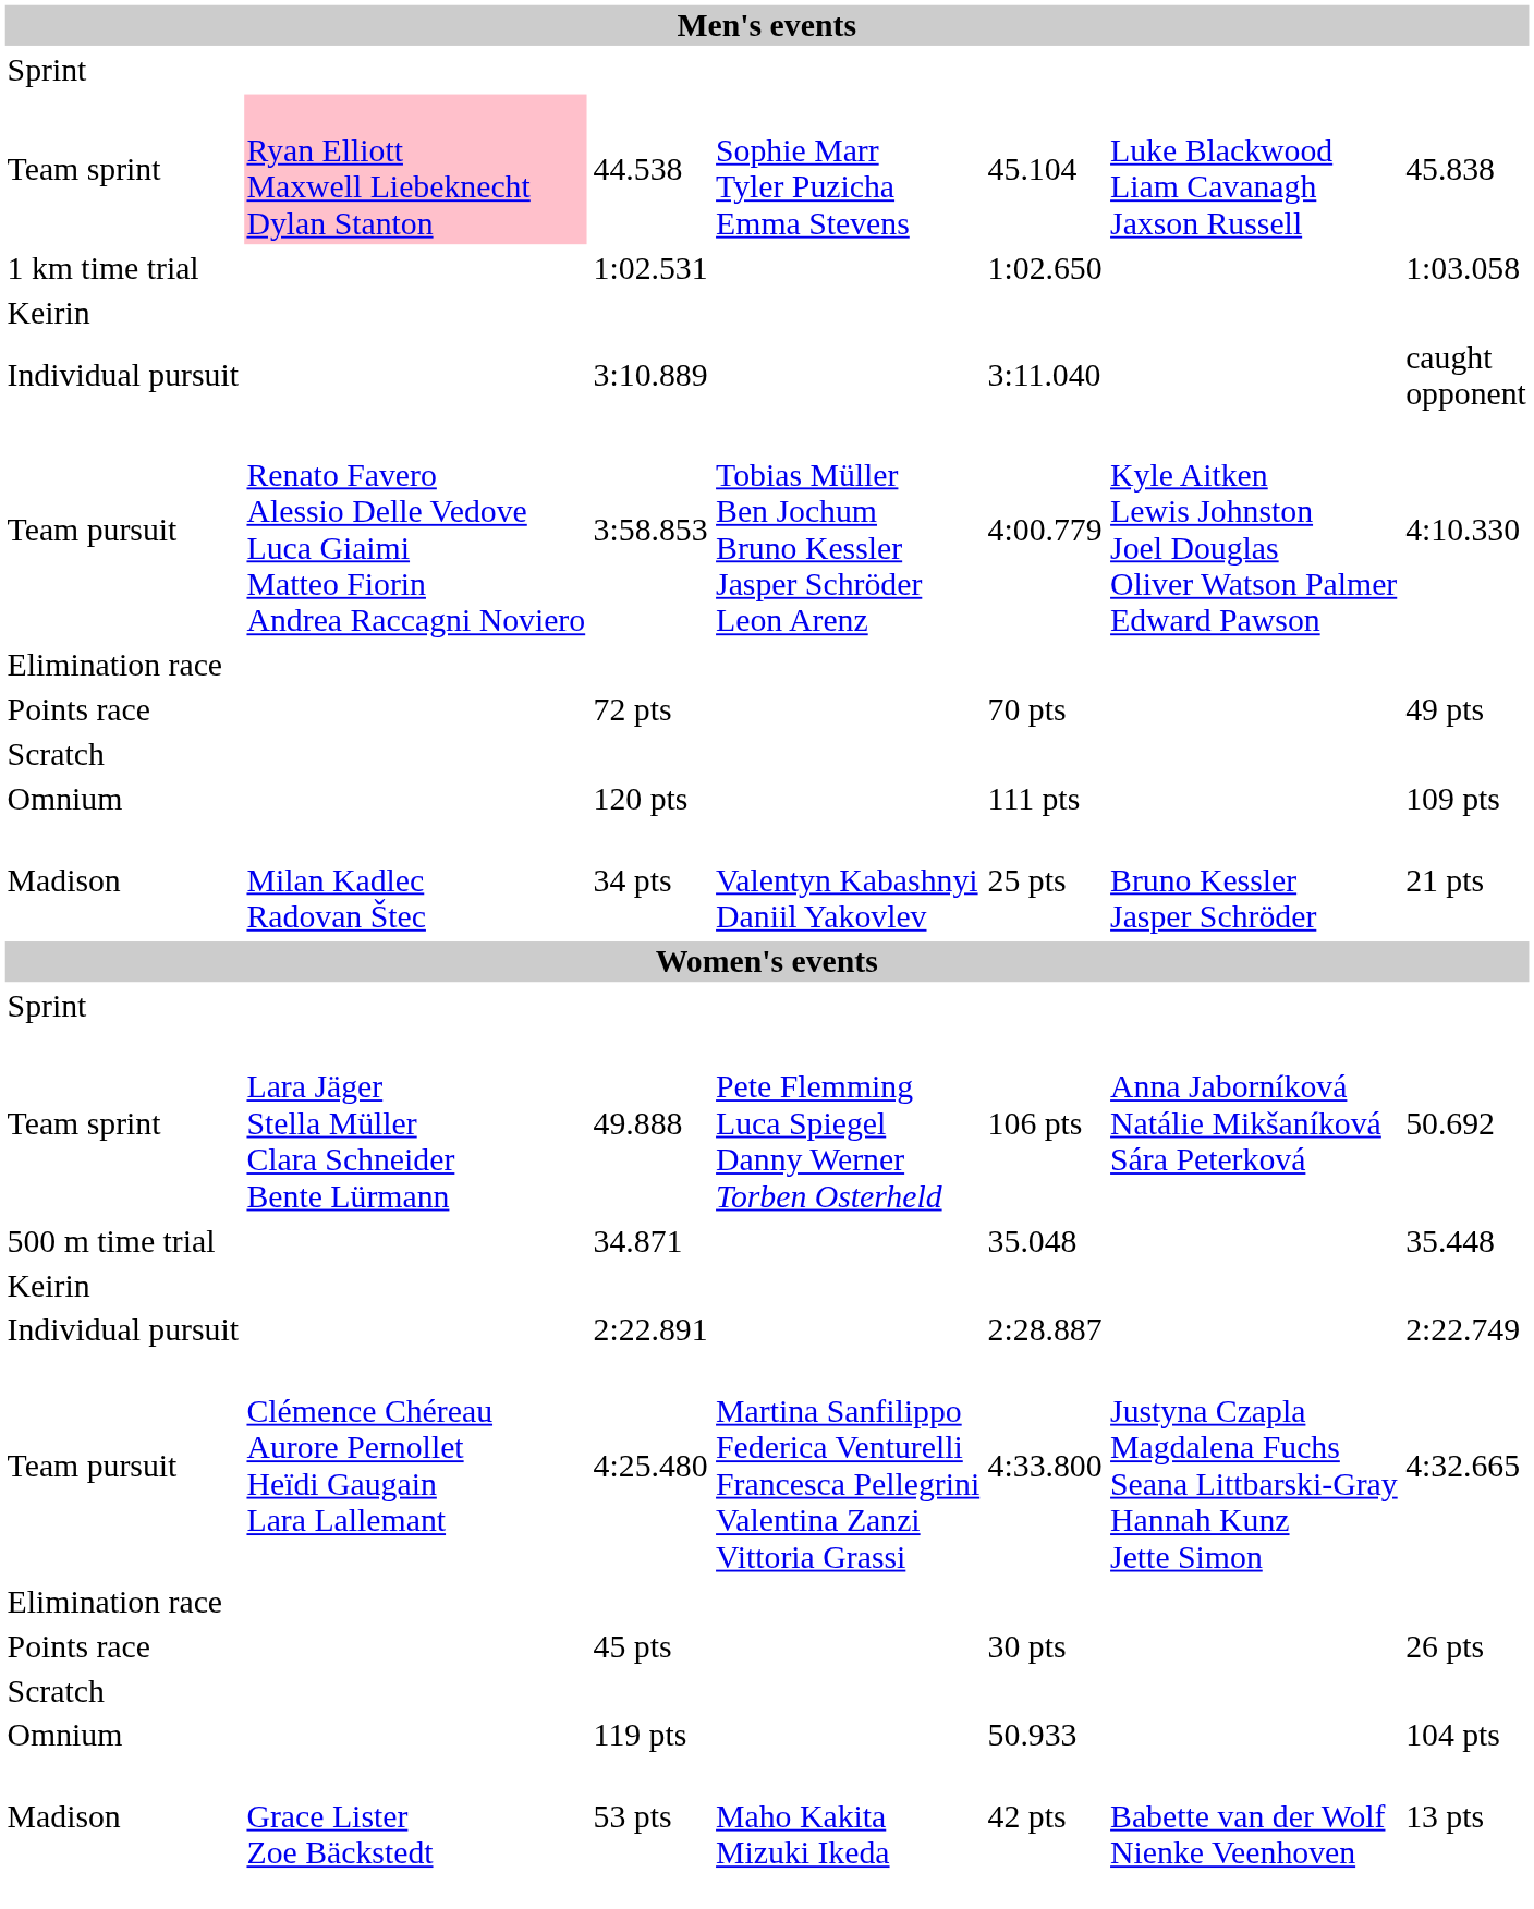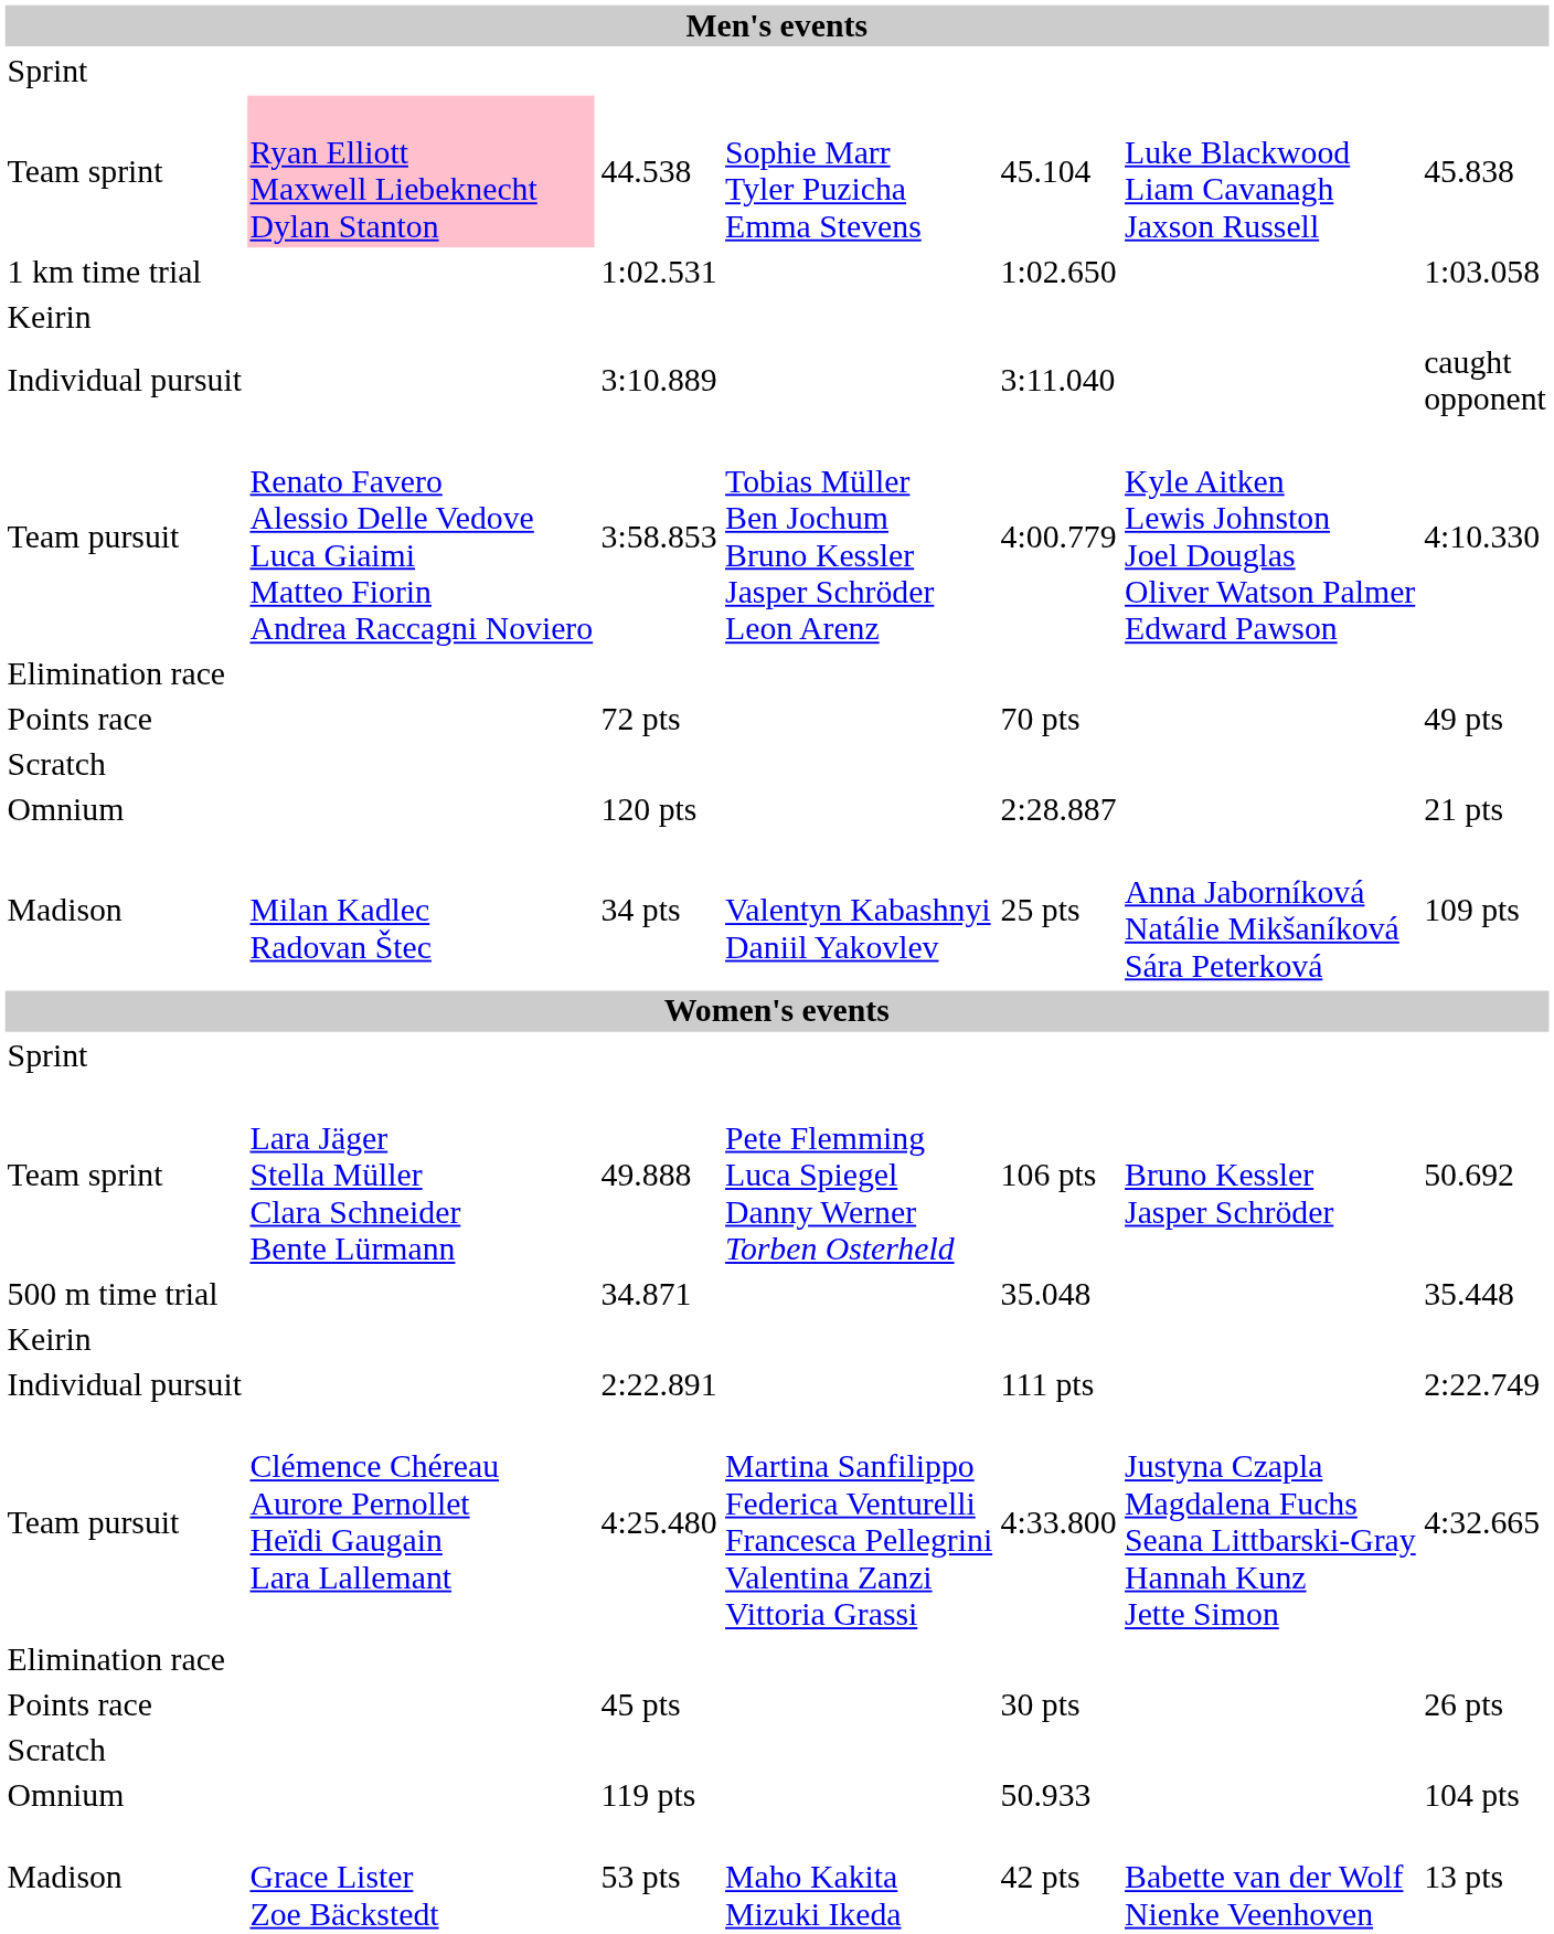 <table>
 <tr style="background:#ccc; width:100%;">
 <td colspan=7 align=center><strong>Men's events</strong></td>
 </tr>
 <tr>
 <td>Sprint</td>
 <td colspan=2></td>
 <td colspan=2></td>
 <td colspan=2></td>
 </tr>
 <tr>
 <td>Team sprint</td>
 <td valign=top style="background: pink;"><br><a href='#'>Ryan Elliott</a><br><a href='#'>Maxwell Liebeknecht</a><br><a href='#'>Dylan Stanton</a></td>
 <td>44.538</td>
 <td valign=top><br><a href='#'>Sophie Marr</a><br><a href='#'>Tyler Puzicha</a><br><a href='#'>Emma Stevens</a></td>
 <td>45.104</td>
 <td valign=top><br><a href='#'>Luke Blackwood</a><br><a href='#'>Liam Cavanagh</a><br><a href='#'>Jaxson Russell</a></td>
 <td>45.838</td>
 </tr>
 <tr>
 <td>1 km time trial</td>
 <td></td>
 <td>1:02.531</td>
 <td></td>
 <td>1:02.650</td>
 <td></td>
 <td>1:03.058</td>
 </tr>
 <tr>
 <td>Keirin</td>
 <td colspan=2></td>
 <td colspan=2></td>
 <td colspan=2></td>
 </tr>
 <tr>
 <td>Individual pursuit</td>
 <td></td>
 <td>3:10.889</td>
 <td></td>
 <td>3:11.040</td>
 <td></td>
 <td></em>caught<em><br></em>opponent<em></td>
 </tr>
 <tr>
 <td>Team pursuit</td>
 <td valign=top><br><a href='#'>Renato Favero</a><br><a href='#'>Alessio Delle Vedove</a><br><a href='#'>Luca Giaimi</a><br><a href='#'>Matteo Fiorin</a><br></em><a href='#'>Andrea Raccagni Noviero</a><em></td>
 <td>3:58.853</td>
 <td valign=top><br><a href='#'>Tobias Müller</a><br><a href='#'>Ben Jochum</a><br><a href='#'>Bruno Kessler</a><br><a href='#'>Jasper Schröder</a><br></em><a href='#'>Leon Arenz</a><em></td>
 <td>4:00.779</td>
 <td valign=top><br><a href='#'>Kyle Aitken</a><br><a href='#'>Lewis Johnston</a><br><a href='#'>Joel Douglas</a><br><a href='#'>Oliver Watson Palmer</a><br></em><a href='#'>Edward Pawson</a><em></td>
 <td>4:10.330</td>
 </tr>
 <tr>
 <td>Elimination race</td>
 <td colspan=2></td>
 <td colspan=2></td>
 <td colspan=2></td>
 </tr>
 <tr>
 <td>Points race</td>
 <td></td>
 <td>72 pts</td>
 <td></td>
 <td>70 pts</td>
 <td></td>
 <td>49 pts</td>
 </tr>
 <tr>
 <td>Scratch</td>
 <td colspan=2></td>
 <td colspan=2></td>
 <td colspan=2></td>
 </tr>
 <tr>
 <td>Omnium</td>
 <td></td>
 <td>120 pts</td>
 <td></td>
-<td>111 pts</td>
+<td>2:28.887</td>
 <td></td>
-<td>109 pts</td>
+<td>21 pts</td>
 </tr>
 <tr>
 <td>Madison</td>
 <td><br><a href='#'>Milan Kadlec</a><br><a href='#'>Radovan Štec</a></td>
 <td>34 pts</td>
 <td><br><a href='#'>Valentyn Kabashnyi</a><br><a href='#'>Daniil Yakovlev</a></td>
 <td>25 pts</td>
-<td><br><a href='#'>Bruno Kessler</a><br><a href='#'>Jasper Schröder</a></td>
-<td>21 pts</td>
+<td valign=top><br><a href='#'>Anna Jaborníková</a><br><a href='#'>Natálie Mikšaníková</a><br><a href='#'>Sára Peterková</a></td>
+<td>109 pts</td>
 </tr>
 <tr style="background:#ccc; width:100%;">
 <td colspan=7 align=center><strong>Women's events</strong></td>
 </tr>
 <tr>
 <td>Sprint</td>
 <td colspan=2></td>
 <td colspan=2></td>
 <td colspan=2></td>
 </tr>
 <tr>
 <td>Team sprint</td>
 <td valign=top><br><a href='#'>Lara Jäger</a><br><a href='#'>Stella Müller</a><br><a href='#'>Clara Schneider</a><br></em><a href='#'>Bente Lürmann</a><em></td>
 <td>49.888</td>
 <td valign=top><br><a href='#'>Pete Flemming</a><br><a href='#'>Luca Spiegel</a><br><a href='#'>Danny Werner</a><br><em><a href='#'>Torben Osterheld</a></td>
 <td>106 pts</td>
-<td valign=top><br><a href='#'>Anna Jaborníková</a><br><a href='#'>Natálie Mikšaníková</a><br><a href='#'>Sára Peterková</a></td>
+<td><br><a href='#'>Bruno Kessler</a><br><a href='#'>Jasper Schröder</a></td>
 <td>50.692</td>
 </tr>
 <tr>
 <td>500 m time trial</td>
 <td></td>
 <td>34.871</td>
 <td></td>
 <td>35.048</td>
 <td></td>
 <td>35.448</td>
 </tr>
 <tr>
 <td>Keirin</td>
 <td colspan=2></td>
 <td colspan=2></td>
 <td colspan=2></td>
 </tr>
 <tr>
 <td>Individual pursuit</td>
 <td></td>
 <td>2:22.891</td>
 <td></td>
-<td>2:28.887</td>
+<td>111 pts</td>
 <td></td>
 <td>2:22.749</td>
 </tr>
 <tr>
 <td>Team pursuit</td>
 <td valign=top><br><a href='#'>Clémence Chéreau</a><br><a href='#'>Aurore Pernollet</a><br><a href='#'>Heïdi Gaugain</a><br><a href='#'>Lara Lallemant</a></td>
 <td>4:25.480</td>
 <td valign=top><br><a href='#'>Martina Sanfilippo</a><br><a href='#'>Federica Venturelli</a><br><a href='#'>Francesca Pellegrini</a><br><a href='#'>Valentina Zanzi</a><br></em><a href='#'>Vittoria Grassi</a><em></td>
 <td>4:33.800</td>
 <td valign=top><br><a href='#'>Justyna Czapla</a><br><a href='#'>Magdalena Fuchs</a><br><a href='#'>Seana Littbarski-Gray</a><br><a href='#'>Hannah Kunz</a><br></em><a href='#'>Jette Simon</a><em></td>
 <td>4:32.665</td>
 </tr>
 <tr>
 <td>Elimination race</td>
 <td colspan=2></td>
 <td colspan=2></td>
 <td colspan=2></td>
 </tr>
 <tr>
 <td>Points race</td>
 <td></td>
 <td>45 pts</td>
 <td></td>
 <td>30 pts</td>
 <td></td>
 <td>26 pts</td>
 </tr>
 <tr>
 <td>Scratch</td>
 <td colspan=2></td>
 <td colspan=2></td>
 <td colspan=2></td>
 </tr>
 <tr>
 <td>Omnium</td>
 <td></td>
 <td>119 pts</td>
 <td></td>
 <td>50.933</td>
 <td></td>
 <td>104 pts</td>
 </tr>
 <tr>
 <td>Madison</td>
 <td><br><a href='#'>Grace Lister</a><br><a href='#'>Zoe Bäckstedt</a></td>
 <td>53 pts</td>
 <td><br><a href='#'>Maho Kakita</a><br><a href='#'>Mizuki Ikeda</a></td>
 <td>42 pts</td>
 <td><br><a href='#'>Babette van der Wolf</a><br><a href='#'>Nienke Veenhoven</a></td>
 <td>13 pts</td>
 </tr>
 </table>
